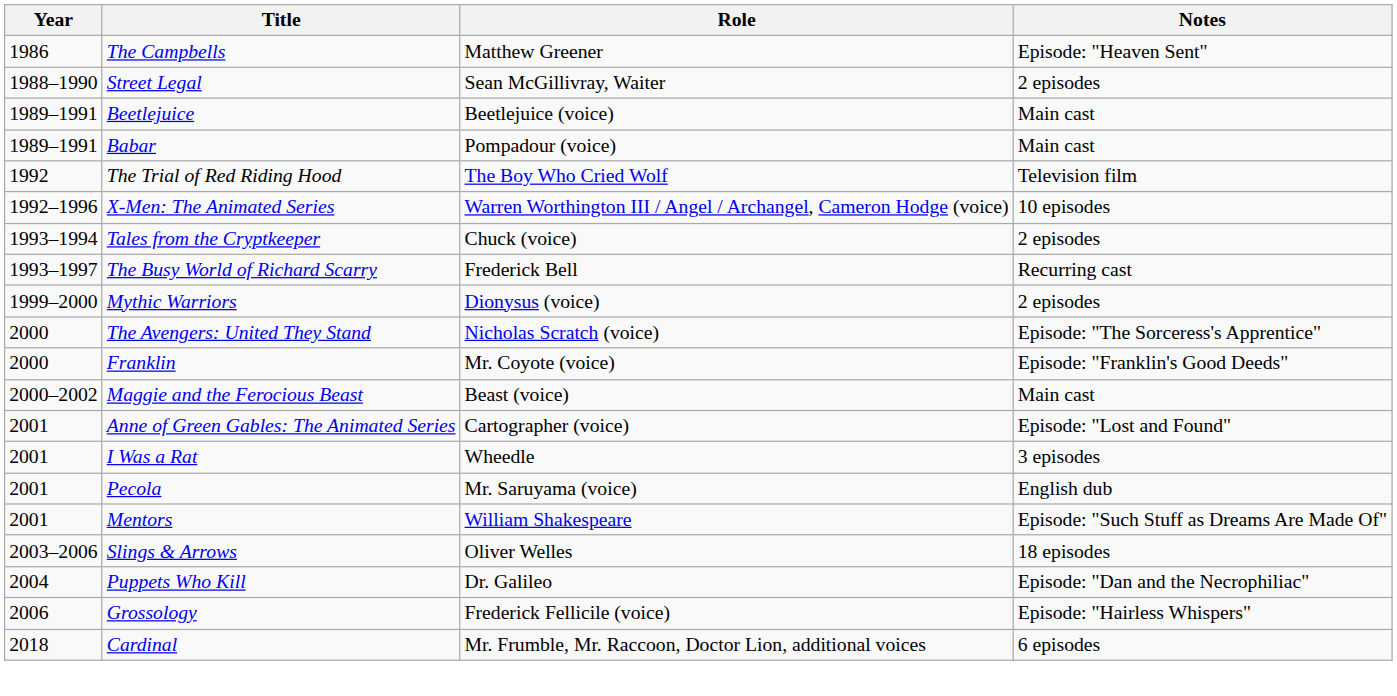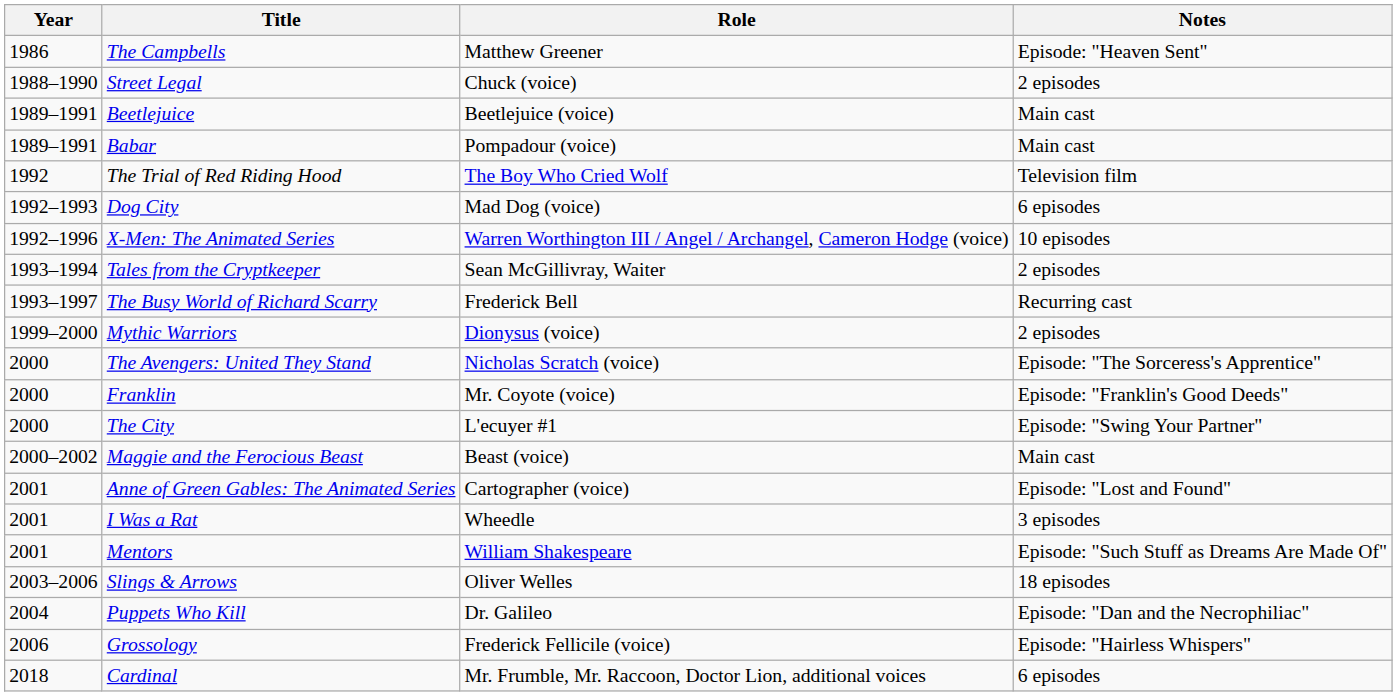 <table class="wikitable sortable">
 <tr>
 <th>Year</th>
 <th>Title</th>
 <th>Role</th>
 <th>Notes</th>
 </tr>
 <tr>
 <td>1986</td>
 <td><em><a href='#'>The Campbells</a></em></td>
 <td>Matthew Greener</td>
 <td>Episode: "Heaven Sent"</td>
 </tr>
 <tr>
 <td>1988–1990</td>
 <td><em><a href='#'>Street Legal</a></em></td>
-<td>Sean McGillivray, Waiter</td>
+<td>Chuck (voice)</td>
 <td>2 episodes</td>
 </tr>
 <tr>
 <td>1989–1991</td>
 <td><em><a href='#'>Beetlejuice</a></em></td>
 <td>Beetlejuice (voice)</td>
 <td>Main cast</td>
 </tr>
 <tr>
 <td>1989–1991</td>
 <td><em><a href='#'>Babar</a></em></td>
 <td>Pompadour (voice)</td>
 <td>Main cast</td>
 </tr>
 <tr>
 <td>1992</td>
 <td><em>The Trial of Red Riding Hood</em></td>
 <td><a href='#'>The Boy Who Cried Wolf</a></td>
 <td>Television film</td>
 </tr>
 <tr>
+<td>1992–1993</td>
+<td><em><a href='#'>Dog City</a></em></td>
+<td>Mad Dog (voice)</td>
+<td>6 episodes</td>
+</tr>
+<tr>
 <td>1992–1996</td>
 <td><em><a href='#'>X-Men: The Animated Series</a></em></td>
 <td><a href='#'>Warren Worthington III / Angel / Archangel</a>, <a href='#'>Cameron Hodge</a> (voice)</td>
 <td>10 episodes</td>
 </tr>
 <tr>
 <td>1993–1994</td>
 <td><em><a href='#'>Tales from the Cryptkeeper</a></em></td>
-<td>Chuck (voice)</td>
+<td>Sean McGillivray, Waiter</td>
 <td>2 episodes</td>
 </tr>
 <tr>
 <td>1993–1997</td>
 <td><em><a href='#'>The Busy World of Richard Scarry</a></em></td>
 <td>Frederick Bell</td>
 <td>Recurring cast</td>
 </tr>
 <tr>
 <td>1999–2000</td>
 <td><em><a href='#'>Mythic Warriors</a></em></td>
 <td><a href='#'>Dionysus</a> (voice)</td>
 <td>2 episodes</td>
 </tr>
 <tr>
 <td>2000</td>
 <td><em><a href='#'>The Avengers: United They Stand</a></em></td>
 <td><a href='#'>Nicholas Scratch</a> (voice)</td>
 <td>Episode: "The Sorceress's Apprentice"</td>
 </tr>
 <tr>
 <td>2000</td>
 <td><em><a href='#'>Franklin</a></em></td>
 <td>Mr. Coyote (voice)</td>
 <td>Episode: "Franklin's Good Deeds"</td>
 </tr>
 <tr>
+<td>2000</td>
+<td><em><a href='#'>The City</a></em></td>
+<td>L'ecuyer #1</td>
+<td>Episode: "Swing Your Partner"</td>
+</tr>
+<tr>
 <td>2000–2002</td>
 <td><em><a href='#'>Maggie and the Ferocious Beast</a></em></td>
 <td>Beast (voice)</td>
 <td>Main cast</td>
 </tr>
 <tr>
 <td>2001</td>
 <td><em><a href='#'>Anne of Green Gables: The Animated Series</a></em></td>
 <td>Cartographer (voice)</td>
 <td>Episode: "Lost and Found"</td>
 </tr>
 <tr>
 <td>2001</td>
 <td><em><a href='#'>I Was a Rat</a></em></td>
 <td>Wheedle</td>
 <td>3 episodes</td>
-</tr>
-<tr>
-<td>2001</td>
-<td><em><a href='#'>Pecola</a></em></td>
-<td>Mr. Saruyama (voice)</td>
-<td>English dub</td>
 </tr>
 <tr>
 <td>2001</td>
 <td><em><a href='#'>Mentors</a></em></td>
 <td><a href='#'>William Shakespeare</a></td>
 <td>Episode: "Such Stuff as Dreams Are Made Of"</td>
 </tr>
 <tr>
 <td>2003–2006</td>
 <td><em><a href='#'>Slings & Arrows</a></em></td>
 <td>Oliver Welles</td>
 <td>18 episodes</td>
 </tr>
 <tr>
 <td>2004</td>
 <td><em><a href='#'>Puppets Who Kill</a></em></td>
 <td>Dr. Galileo</td>
 <td>Episode: "Dan and the Necrophiliac"</td>
 </tr>
 <tr>
 <td>2006</td>
 <td><em><a href='#'>Grossology</a></em></td>
 <td>Frederick Fellicile (voice)</td>
 <td>Episode: "Hairless Whispers"</td>
 </tr>
 <tr>
 <td>2018</td>
 <td><em><a href='#'>Cardinal</a></em></td>
 <td>Mr. Frumble, Mr. Raccoon, Doctor Lion, additional voices</td>
 <td>6 episodes</td>
 </tr>
 </table>
